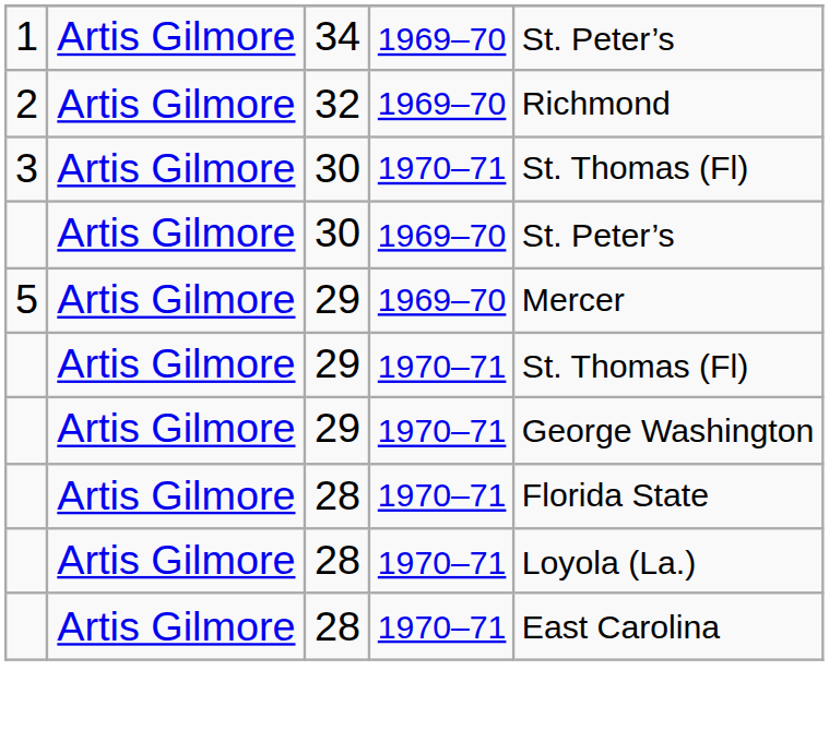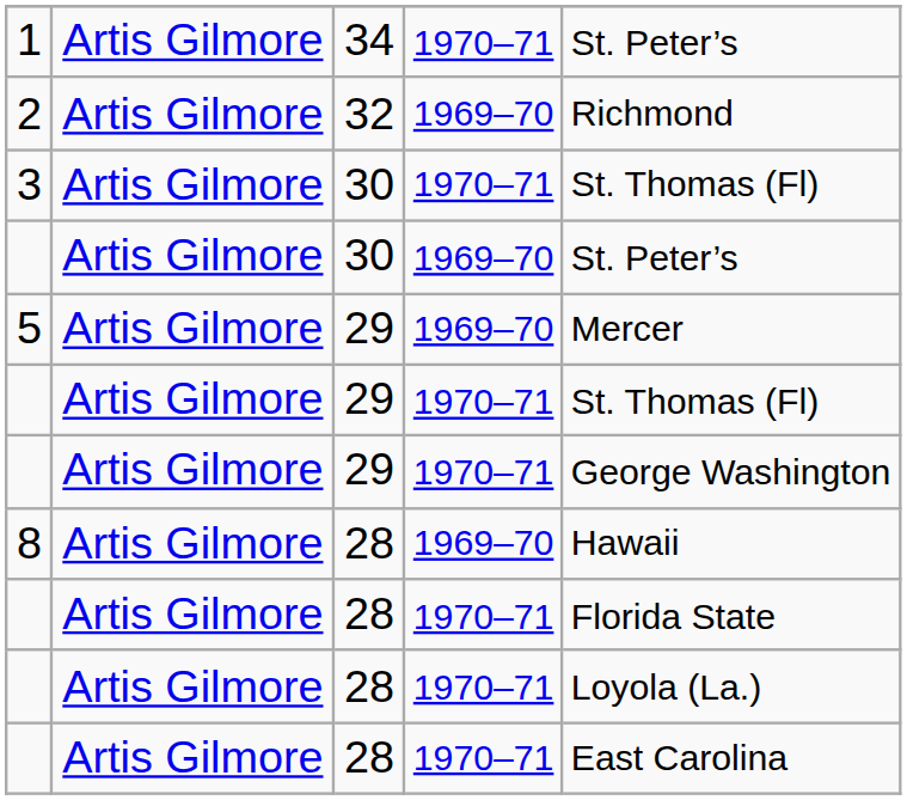 <table class="wikitable">
 <tr>
 </tr>
 <tr>
 <td>1</td>
 <td><a href='#'>Artis Gilmore</a></td>
 <td>34</td>
-<td style="font-size:80%;"><a href='#'>1969–70</a></td>
+<td style="font-size:80%;"><a href='#'>1970–71</a></td>
 <td style="font-size:80%;">St. Peter’s</td>
 </tr>
 <tr>
 <td>2</td>
 <td><a href='#'>Artis Gilmore</a></td>
 <td>32</td>
 <td style="font-size:80%;"><a href='#'>1969–70</a></td>
 <td style="font-size:80%;">Richmond</td>
 </tr>
 <tr>
 <td>3</td>
 <td><a href='#'>Artis Gilmore</a></td>
 <td>30</td>
 <td style="font-size:80%;"><a href='#'>1970–71</a></td>
 <td style="font-size:80%;">St. Thomas (Fl)</td>
 </tr>
 <tr>
 <td></td>
 <td><a href='#'>Artis Gilmore</a></td>
 <td>30</td>
 <td style="font-size:80%;"><a href='#'>1969–70</a></td>
 <td style="font-size:80%;">St. Peter’s</td>
 </tr>
 <tr>
 <td>5</td>
 <td><a href='#'>Artis Gilmore</a></td>
 <td>29</td>
 <td style="font-size:80%;"><a href='#'>1969–70</a></td>
 <td style="font-size:80%;">Mercer</td>
 </tr>
 <tr>
 <td></td>
 <td><a href='#'>Artis Gilmore</a></td>
 <td>29</td>
 <td style="font-size:80%;"><a href='#'>1970–71</a></td>
 <td style="font-size:80%;">St. Thomas (Fl)</td>
 </tr>
 <tr>
 <td></td>
 <td><a href='#'>Artis Gilmore</a></td>
 <td>29</td>
 <td style="font-size:80%;"><a href='#'>1970–71</a></td>
 <td style="font-size:80%;">George Washington</td>
 </tr>
 <tr>
+<td>8</td>
+<td><a href='#'>Artis Gilmore</a></td>
+<td>28</td>
+<td style="font-size:80%;"><a href='#'>1969–70</a></td>
+<td style="font-size:80%;">Hawaii</td>
+</tr>
+<tr>
 <td></td>
 <td><a href='#'>Artis Gilmore</a></td>
 <td>28</td>
 <td style="font-size:80%;"><a href='#'>1970–71</a></td>
 <td style="font-size:80%;">Florida State</td>
 </tr>
 <tr>
 <td></td>
 <td><a href='#'>Artis Gilmore</a></td>
 <td>28</td>
 <td style="font-size:80%;"><a href='#'>1970–71</a></td>
 <td style="font-size:80%;">Loyola (La.)</td>
 </tr>
 <tr>
 <td></td>
 <td><a href='#'>Artis Gilmore</a></td>
 <td>28</td>
 <td style="font-size:80%;"><a href='#'>1970–71</a></td>
 <td style="font-size:80%;">East Carolina</td>
 </tr>
 </table>
